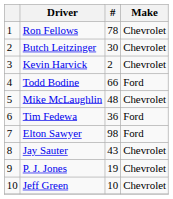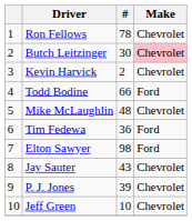 <table class="wikitable sortable">
 <tr>
 <th></th>
 <th>Driver</th>
 <th>#</th>
 <th>Make</th>
 </tr>
 <tr>
 <td>1</td>
 <td><a href='#'>Ron Fellows</a></td>
 <td>78</td>
 <td>Chevrolet</td>
 </tr>
 <tr>
 <td>2</td>
 <td><a href='#'>Butch Leitzinger</a></td>
 <td>30</td>
-<td>Chevrolet</td>
+<td style="background: pink;">Chevrolet</td>
 </tr>
 <tr>
 <td>3</td>
 <td><a href='#'>Kevin Harvick</a></td>
 <td>2</td>
 <td>Chevrolet</td>
 </tr>
 <tr>
 <td>4</td>
 <td><a href='#'>Todd Bodine</a></td>
 <td>66</td>
 <td>Ford</td>
 </tr>
 <tr>
 <td>5</td>
 <td><a href='#'>Mike McLaughlin</a></td>
 <td>48</td>
 <td>Chevrolet</td>
 </tr>
 <tr>
 <td>6</td>
 <td><a href='#'>Tim Fedewa</a></td>
 <td>36</td>
 <td>Ford</td>
 </tr>
 <tr>
 <td>7</td>
 <td><a href='#'>Elton Sawyer</a></td>
 <td>98</td>
 <td>Ford</td>
 </tr>
 <tr>
 <td>8</td>
 <td><a href='#'>Jay Sauter</a></td>
 <td>43</td>
 <td>Chevrolet</td>
 </tr>
 <tr>
 <td>9</td>
 <td><a href='#'>P. J. Jones</a></td>
-<td>19</td>
+<td>39</td>
 <td>Chevrolet</td>
 </tr>
 <tr>
 <td>10</td>
 <td><a href='#'>Jeff Green</a></td>
 <td>10</td>
 <td>Chevrolet</td>
 </tr>
 <tr>
 </tr>
 </table>
